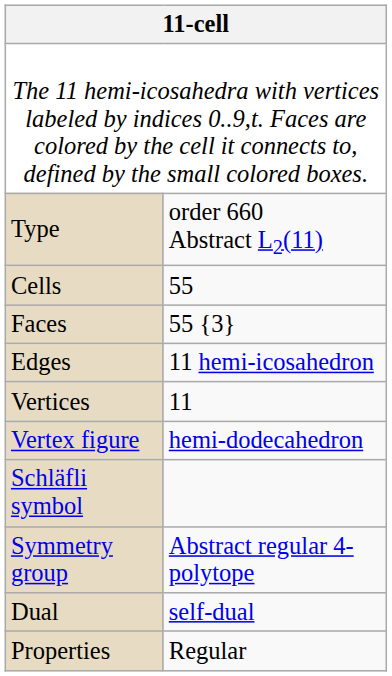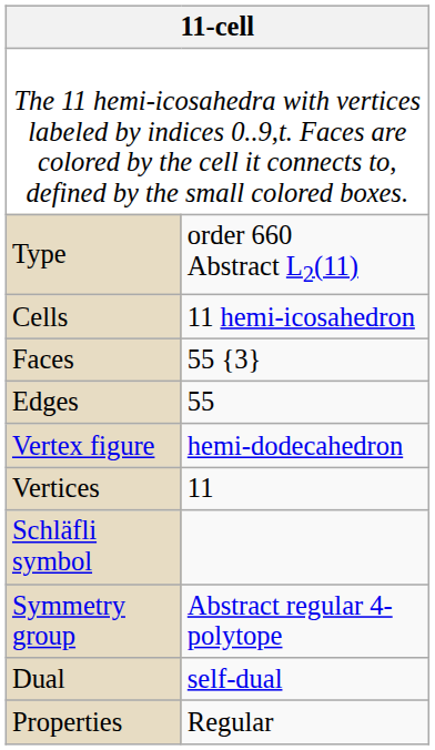 <table class="wikitable" align="right" style="margin-left:10px" width="250">
 <tr>
 <th bgcolor=#e7dcc3 colspan=2>11-cell</th>
 </tr>
 <tr>
 <td bgcolor=#ffffff align=center colspan=2><br><em>The 11 hemi-icosahedra with vertices labeled by indices 0..9,t. Faces are colored by the cell it connects to, defined by the small colored boxes.</em></td>
 </tr>
 <tr>
 <td bgcolor=#e7dcc3>Type</td>
 <td>order 660<br>Abstract <a href='#'>L<sub>2</sub>(11)</a></td>
 </tr>
 <tr>
 <td bgcolor=#e7dcc3>Cells</td>
-<td>55</td>
+<td>11 <a href='#'>hemi-icosahedron</a><br></td>
 </tr>
 <tr>
 <td bgcolor=#e7dcc3>Faces</td>
 <td>55 {3}</td>
 </tr>
 <tr>
 <td bgcolor=#e7dcc3>Edges</td>
-<td>11 <a href='#'>hemi-icosahedron</a><br></td>
+<td>55</td>
+</tr>
+<tr>
+<td bgcolor=#e7dcc3><a href='#'>Vertex figure</a></td>
+<td><a href='#'>hemi-dodecahedron</a></td>
 </tr>
 <tr>
 <td bgcolor=#e7dcc3>Vertices</td>
 <td>11</td>
-</tr>
-<tr>
-<td bgcolor=#e7dcc3><a href='#'>Vertex figure</a></td>
-<td><a href='#'>hemi-dodecahedron</a></td>
 </tr>
 <tr>
 <td bgcolor=#e7dcc3><a href='#'>Schläfli symbol</a></td>
 <td></td>
 </tr>
 <tr>
 <td bgcolor=#e7dcc3><a href='#'>Symmetry group</a></td>
 <td><a href='#'>Abstract regular 4-polytope</a></td>
 </tr>
 <tr>
 <td bgcolor=#e7dcc3>Dual</td>
 <td><a href='#'>self-dual</a></td>
 </tr>
 <tr>
 <td bgcolor=#e7dcc3>Properties</td>
 <td>Regular</td>
 </tr>
 </table>
